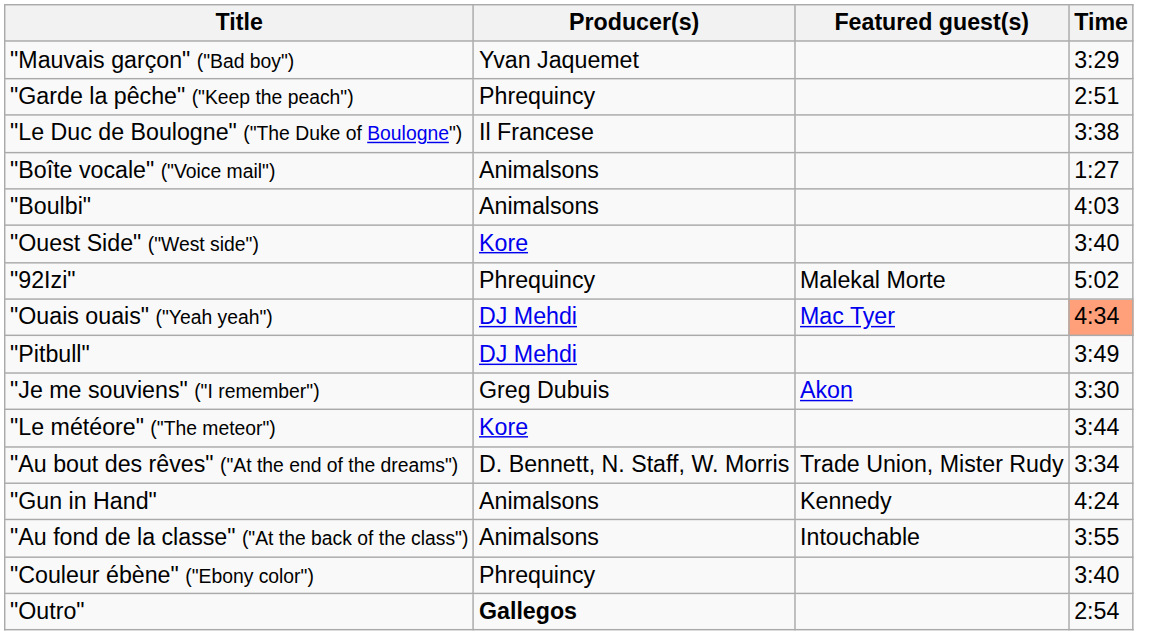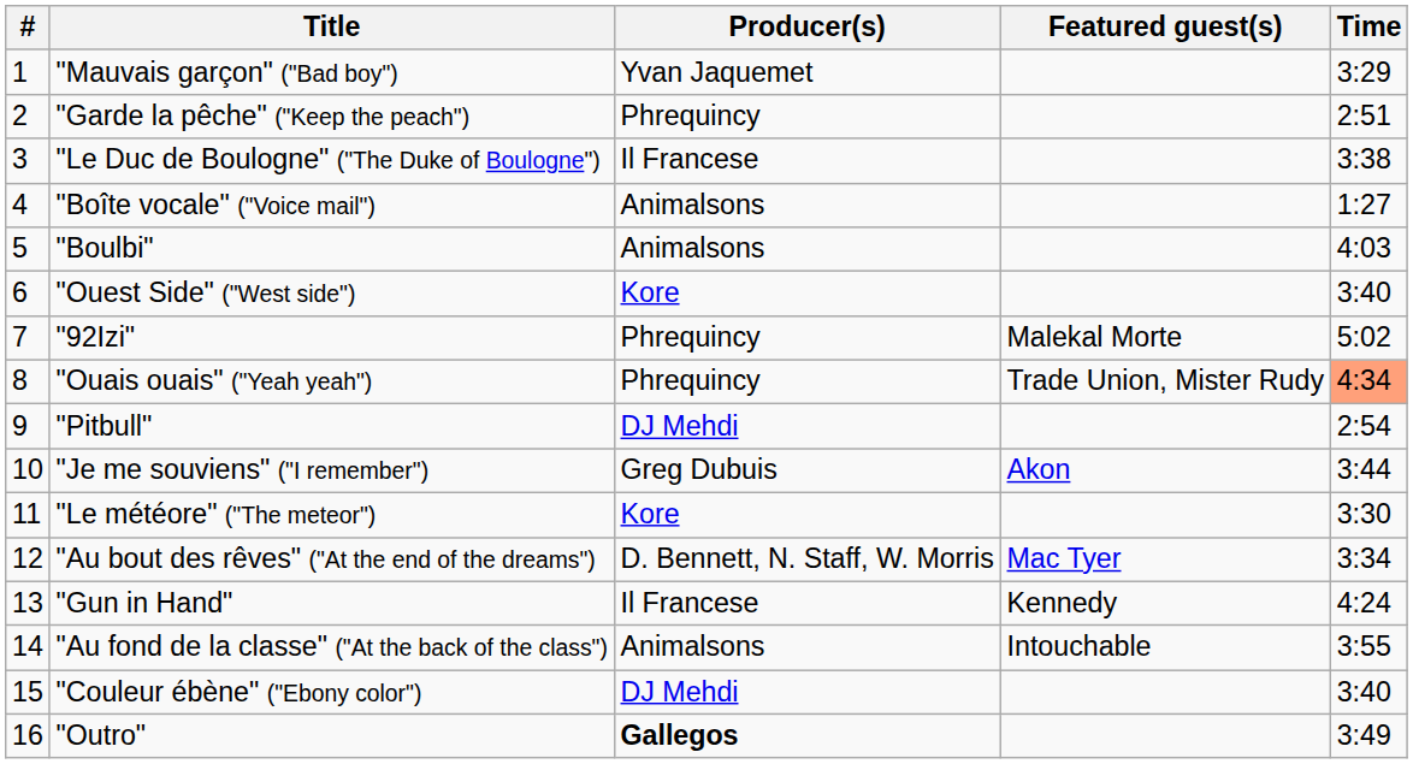 <table class="wikitable">
 <tr>
+<th>#</th>
 <th>Title</th>
 <th>Producer(s)</th>
 <th>Featured guest(s)</th>
 <th>Time</th>
 </tr>
 <tr>
+<td>1</td>
 <td>"Mauvais garçon" <small>("Bad boy")</small></td>
 <td>Yvan Jaquemet</td>
 <td></td>
 <td>3:29</td>
 </tr>
 <tr>
+<td>2</td>
 <td>"Garde la pêche" <small>("Keep the peach")</small></td>
 <td>Phrequincy</td>
 <td></td>
 <td>2:51</td>
 </tr>
 <tr>
+<td>3</td>
 <td>"Le Duc de Boulogne" <small>("The Duke of <a href='#'>Boulogne</a>")</small></td>
 <td>Il Francese</td>
 <td></td>
 <td>3:38</td>
 </tr>
 <tr>
+<td>4</td>
 <td>"Boîte vocale" <small>("Voice mail")</small></td>
 <td>Animalsons</td>
 <td></td>
 <td>1:27</td>
 </tr>
 <tr>
+<td>5</td>
 <td>"Boulbi"</td>
 <td>Animalsons</td>
 <td></td>
 <td>4:03</td>
 </tr>
 <tr>
+<td>6</td>
 <td>"Ouest Side" <small>("West side")</small></td>
 <td><a href='#'>Kore</a></td>
 <td></td>
 <td>3:40</td>
 </tr>
 <tr>
+<td>7</td>
 <td>"92Izi"</td>
 <td>Phrequincy</td>
 <td>Malekal Morte</td>
 <td>5:02</td>
 </tr>
 <tr>
+<td>8</td>
 <td>"Ouais ouais" <small>("Yeah yeah")</small></td>
-<td><a href='#'>DJ Mehdi</a></td>
-<td><a href='#'>Mac Tyer</a></td>
+<td>Phrequincy</td>
+<td>Trade Union, Mister Rudy</td>
 <td style="background: lightsalmon;">4:34</td>
 </tr>
 <tr>
+<td>9</td>
 <td>"Pitbull"</td>
 <td><a href='#'>DJ Mehdi</a></td>
 <td></td>
-<td>3:49</td>
+<td>2:54</td>
 </tr>
 <tr>
+<td>10</td>
 <td>"Je me souviens" <small>("I remember")</small></td>
 <td>Greg Dubuis</td>
 <td><a href='#'>Akon</a></td>
+<td>3:44</td>
+</tr>
+<tr>
+<td>11</td>
+<td>"Le météore" <small>("The meteor")</small></td>
+<td><a href='#'>Kore</a></td>
+<td></td>
 <td>3:30</td>
 </tr>
 <tr>
-<td>"Le météore" <small>("The meteor")</small></td>
-<td><a href='#'>Kore</a></td>
-<td></td>
-<td>3:44</td>
-</tr>
-<tr>
+<td>12</td>
 <td>"Au bout des rêves" <small>("At the end of the dreams")</small></td>
 <td>D. Bennett, N. Staff, W. Morris</td>
-<td>Trade Union, Mister Rudy</td>
+<td><a href='#'>Mac Tyer</a></td>
 <td>3:34</td>
 </tr>
 <tr>
+<td>13</td>
 <td>"Gun in Hand"</td>
-<td>Animalsons</td>
+<td>Il Francese</td>
 <td>Kennedy</td>
 <td>4:24</td>
 </tr>
 <tr>
+<td>14</td>
 <td>"Au fond de la classe" <small>("At the back of the class")</small></td>
 <td>Animalsons</td>
 <td>Intouchable</td>
 <td>3:55</td>
 </tr>
 <tr>
+<td>15</td>
 <td>"Couleur ébène" <small>("Ebony color")</small></td>
-<td>Phrequincy</td>
+<td><a href='#'>DJ Mehdi</a></td>
 <td></td>
 <td>3:40</td>
 </tr>
 <tr>
+<td>16</td>
 <td>"Outro"</td>
 <td><strong>Gallegos</strong></td>
 <td></td>
-<td>2:54</td>
+<td>3:49</td>
 </tr>
 </table>
